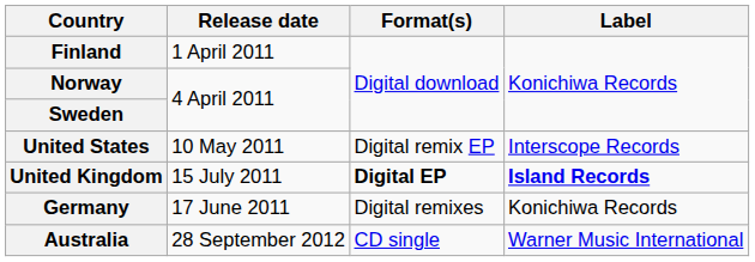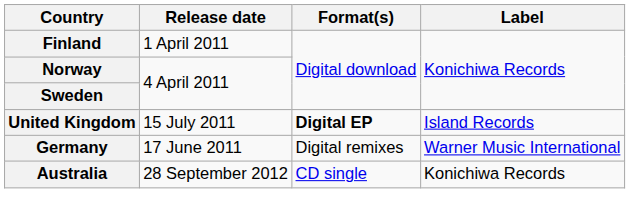 <table class="wikitable plainrowheaders">
 <tr>
 <th scope="col">Country</th>
 <th scope="col">Release date</th>
 <th scope="col">Format(s)</th>
 <th scope="col">Label</th>
 </tr>
 <tr>
 <th scope="row">Finland</th>
 <td>1 April 2011</td>
 <td rowspan="3"><a href='#'>Digital download</a></td>
 <td rowspan="3"><a href='#'>Konichiwa Records</a></td>
 </tr>
 <tr>
 <th scope="row">Norway</th>
 <td rowspan="2">4 April 2011</td>
 </tr>
 <tr>
 <th scope="row">Sweden</th>
 </tr>
 <tr>
-<th scope="row">United States</th>
-<td>10 May 2011</td>
-<td>Digital remix <a href='#'>EP</a></td>
-<td><a href='#'>Interscope Records</a></td>
-</tr>
-<tr>
 <th scope="row">United Kingdom</th>
 <td>15 July 2011</td>
 <td><strong>Digital EP</strong></td>
-<td><strong><a href='#'>Island Records</a></strong></td>
+<td><a href='#'>Island Records</a></td>
 </tr>
 <tr>
 <th scope="row">Germany</th>
 <td>17 June 2011</td>
 <td>Digital remixes</td>
-<td>Konichiwa Records</td>
+<td><a href='#'>Warner Music International</a></td>
 </tr>
 <tr>
 <th scope="row">Australia</th>
 <td>28 September 2012</td>
 <td><a href='#'>CD single</a></td>
-<td><a href='#'>Warner Music International</a></td>
+<td>Konichiwa Records</td>
 </tr>
 </table>
